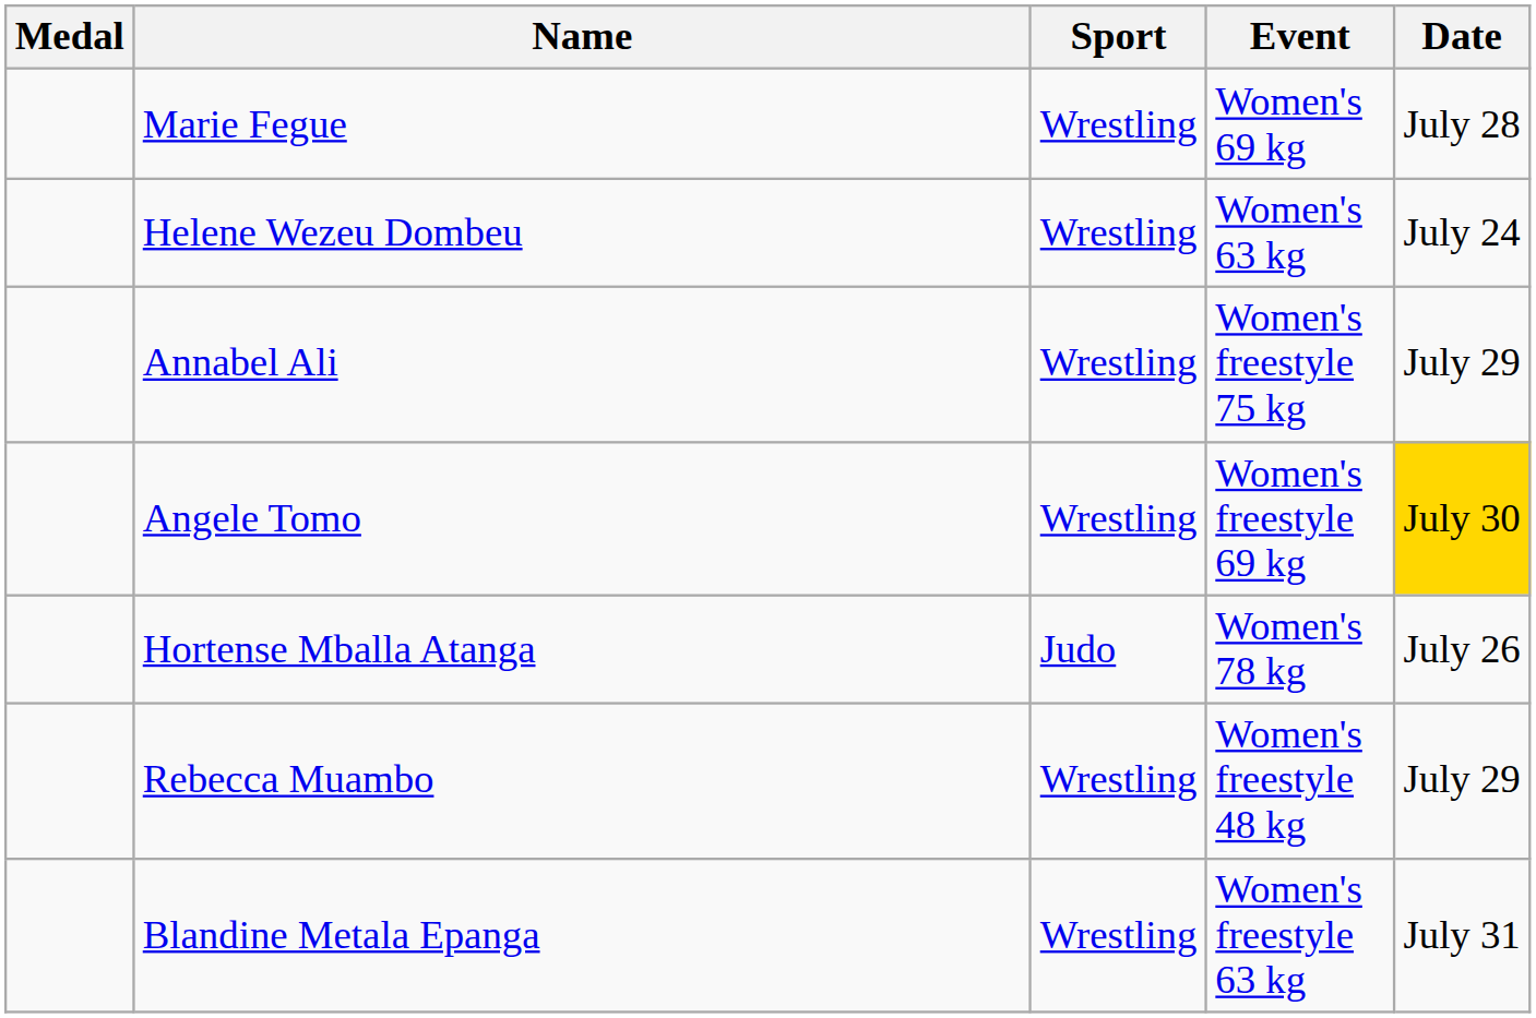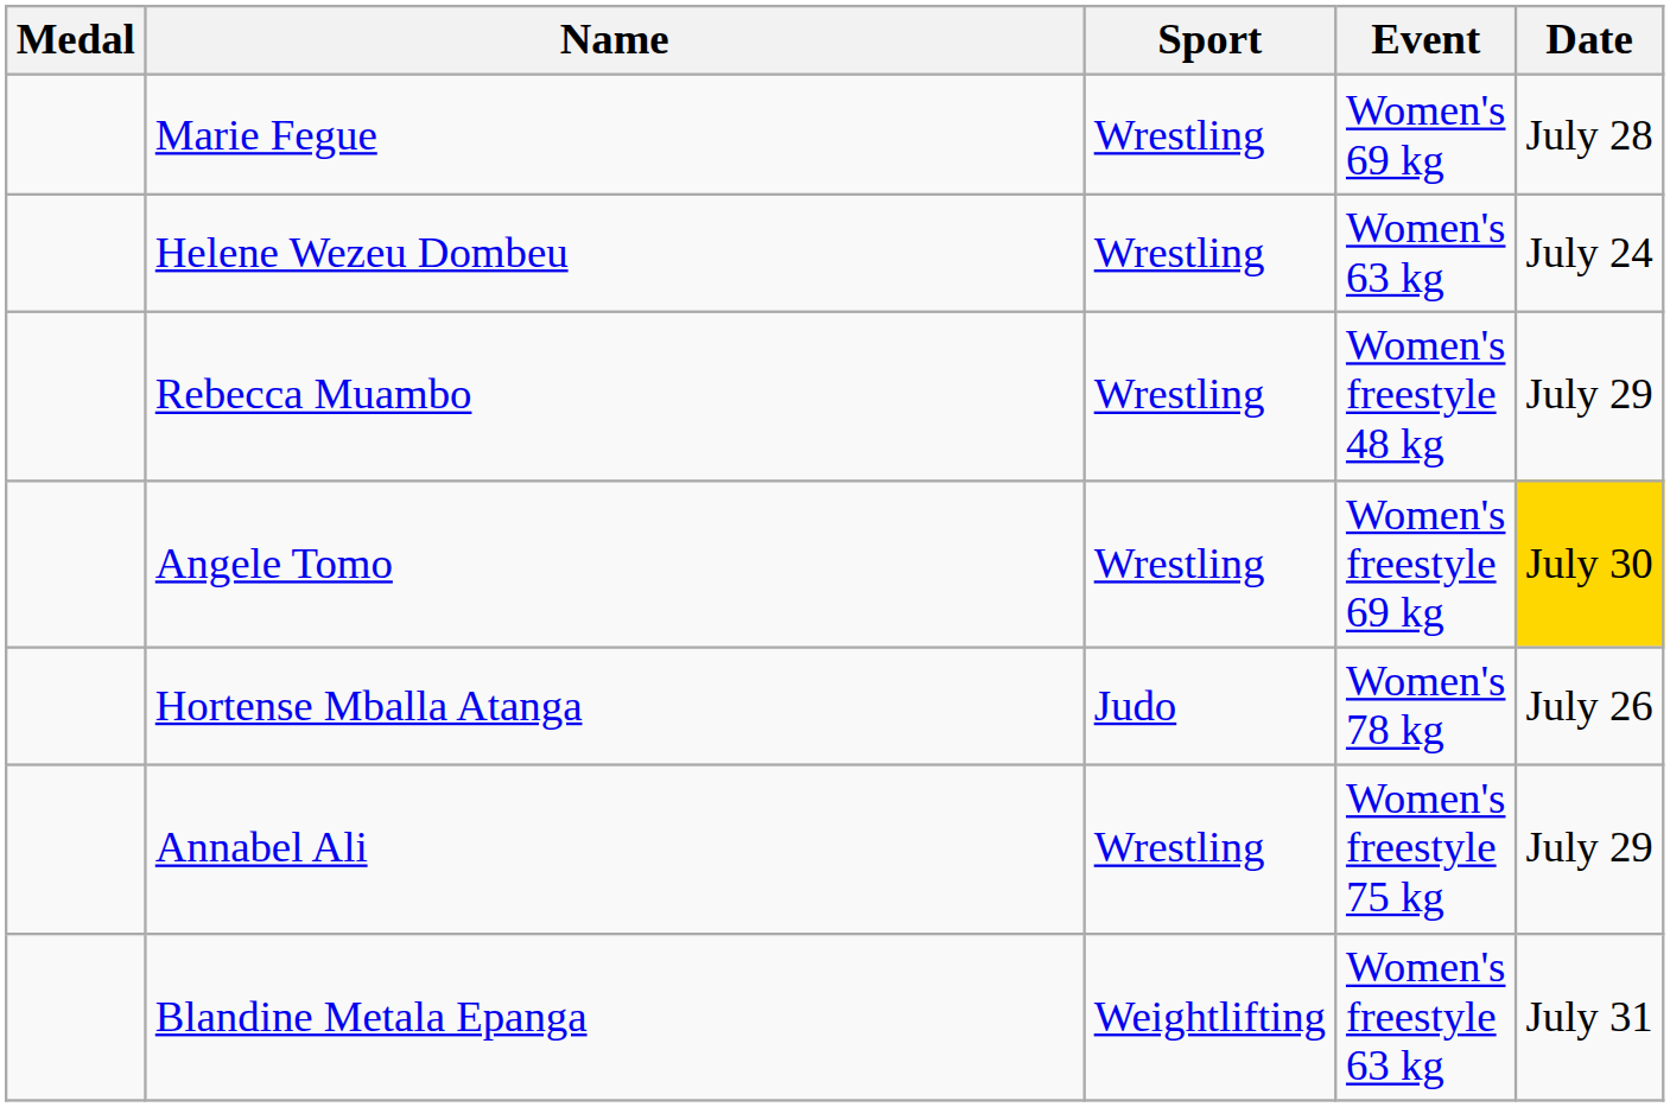 <table class="wikitable sortable">
 <tr>
 <th>Medal</th>
 <th width=350px>Name</th>
 <th>Sport</th>
 <th>Event</th>
 <th>Date</th>
 </tr>
 <tr>
 <td></td>
 <td><a href='#'>Marie Fegue</a></td>
 <td><a href='#'>Wrestling</a></td>
 <td><a href='#'>Women's 69 kg</a></td>
 <td>July 28</td>
 </tr>
 <tr>
 <td></td>
 <td><a href='#'>Helene Wezeu Dombeu</a></td>
 <td><a href='#'>Wrestling</a></td>
 <td><a href='#'>Women's 63 kg</a></td>
 <td>July 24</td>
 </tr>
 <tr>
 <td></td>
-<td><a href='#'>Annabel Ali</a></td>
+<td><a href='#'>Rebecca Muambo</a></td>
 <td><a href='#'>Wrestling</a></td>
-<td><a href='#'>Women's freestyle 75 kg</a></td>
+<td><a href='#'>Women's freestyle 48 kg</a></td>
 <td>July 29</td>
 </tr>
 <tr>
 <td></td>
 <td><a href='#'>Angele Tomo</a></td>
 <td><a href='#'>Wrestling</a></td>
 <td><a href='#'>Women's freestyle 69 kg</a></td>
 <td style="background: gold;">July 30</td>
 </tr>
 <tr>
 <td></td>
 <td><a href='#'>Hortense Mballa Atanga</a></td>
 <td><a href='#'>Judo</a></td>
 <td><a href='#'>Women's 78 kg</a></td>
 <td>July 26</td>
 </tr>
 <tr>
 <td></td>
-<td><a href='#'>Rebecca Muambo</a></td>
+<td><a href='#'>Annabel Ali</a></td>
 <td><a href='#'>Wrestling</a></td>
-<td><a href='#'>Women's freestyle 48 kg</a></td>
+<td><a href='#'>Women's freestyle 75 kg</a></td>
 <td>July 29</td>
 </tr>
 <tr>
 <td></td>
 <td><a href='#'>Blandine Metala Epanga</a></td>
-<td><a href='#'>Wrestling</a></td>
+<td><a href='#'>Weightlifting</a></td>
 <td><a href='#'>Women's freestyle 63 kg</a></td>
 <td>July 31</td>
 </tr>
 </table>
